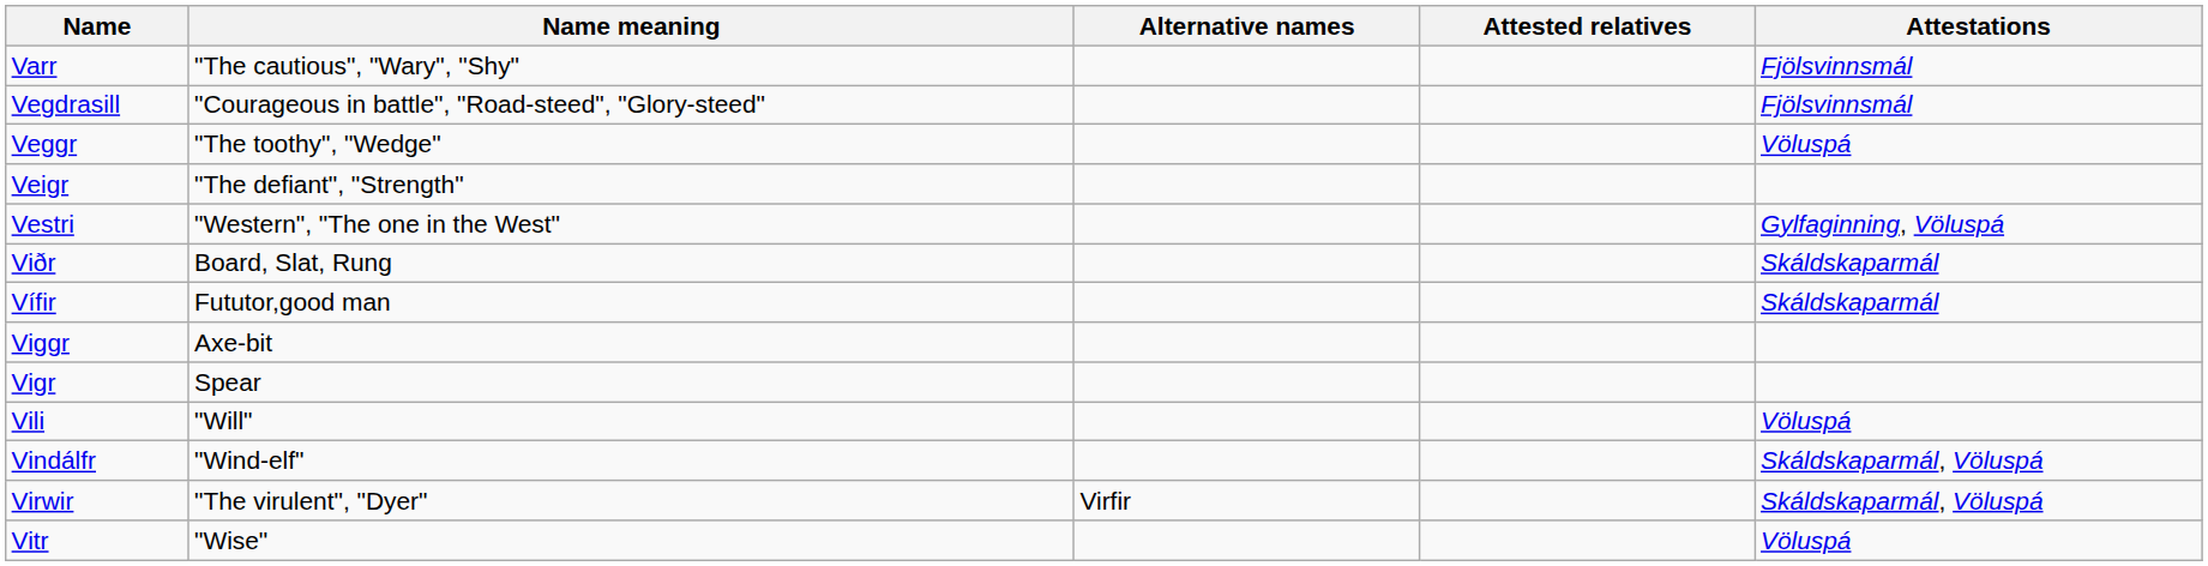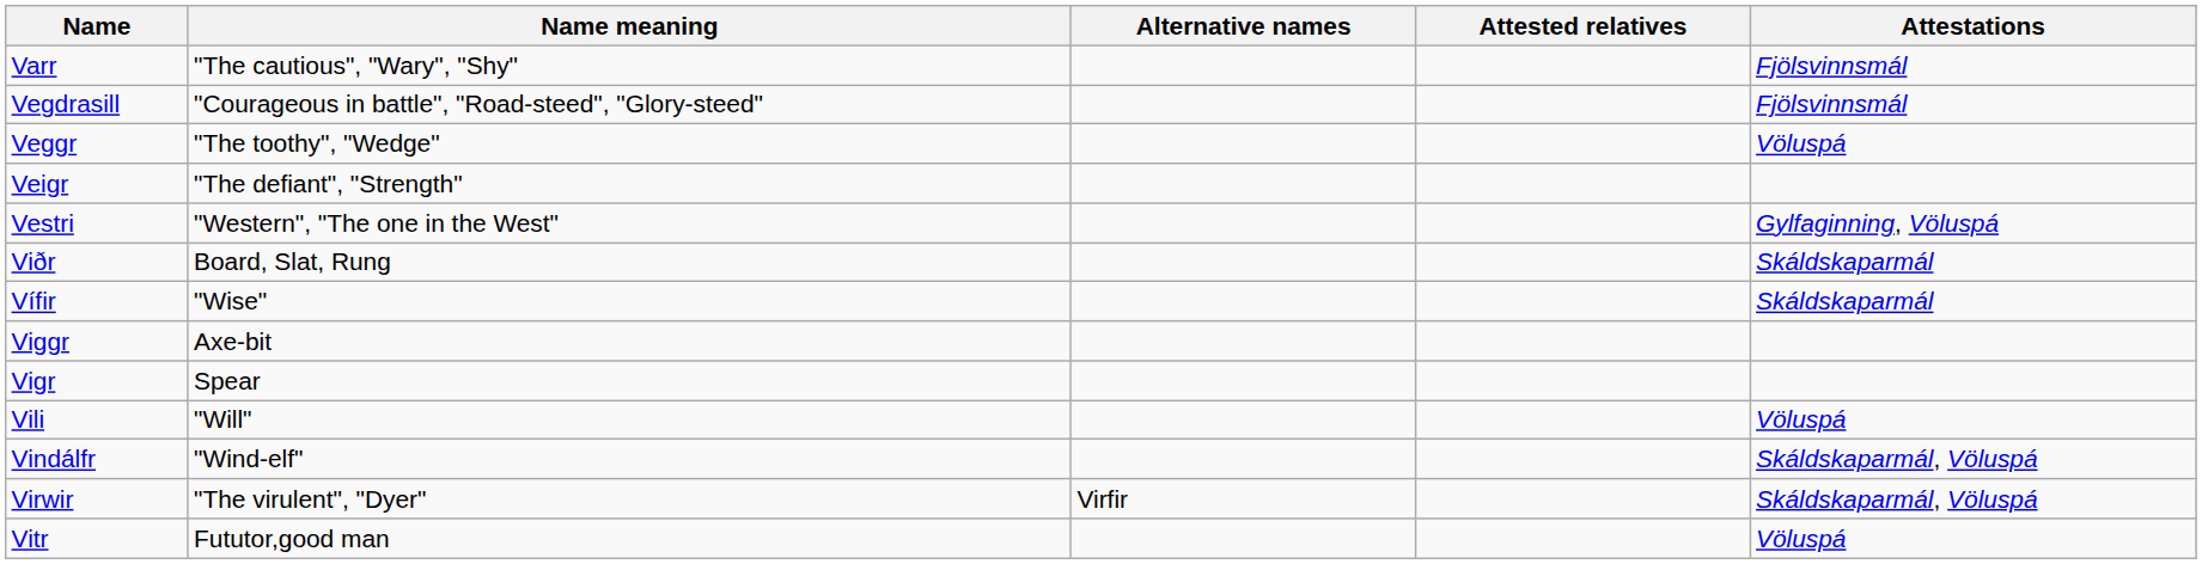 <table class="wikitable sortable" style="font-size: 90%; width: 100%">
 <tr>
 <th>Name</th>
 <th>Name meaning</th>
 <th>Alternative names</th>
 <th>Attested relatives</th>
 <th>Attestations</th>
 </tr>
 <tr>
 <td><a href='#'>Varr</a></td>
 <td>"The cautious", "Wary", "Shy"</td>
 <td></td>
 <td></td>
 <td><em><a href='#'>Fjölsvinnsmál</a></em></td>
 </tr>
 <tr>
 <td><a href='#'>Vegdrasill</a></td>
 <td>"Courageous in battle", "Road-steed", "Glory-steed"</td>
 <td></td>
 <td></td>
 <td><em><a href='#'>Fjölsvinnsmál</a></em></td>
 </tr>
 <tr>
 <td><a href='#'>Veggr</a></td>
 <td>"The toothy", "Wedge"</td>
 <td></td>
 <td></td>
 <td><em><a href='#'>Völuspá</a></em></td>
 </tr>
 <tr>
 <td><a href='#'>Veigr</a></td>
 <td>"The defiant", "Strength"</td>
 <td></td>
 <td></td>
 <td></td>
 </tr>
 <tr>
 <td><a href='#'>Vestri</a></td>
 <td>"Western", "The one in the West"</td>
 <td></td>
 <td></td>
 <td><em><a href='#'>Gylfaginning</a></em>, <em><a href='#'>Völuspá</a></em></td>
 </tr>
 <tr>
 <td><a href='#'>Viðr</a></td>
 <td>Board, Slat, Rung</td>
 <td></td>
 <td></td>
 <td><em><a href='#'>Skáldskaparmál</a></em></td>
 </tr>
 <tr>
 <td><a href='#'>Vífir</a></td>
-<td>Fututor,good man</td>
+<td>"Wise"</td>
 <td></td>
 <td></td>
 <td><em><a href='#'>Skáldskaparmál</a></em></td>
 </tr>
 <tr>
 <td><a href='#'>Viggr</a></td>
 <td>Axe-bit</td>
 <td></td>
 <td></td>
 <td></td>
 </tr>
 <tr>
 <td><a href='#'>Vigr</a></td>
 <td>Spear</td>
 <td></td>
 <td></td>
 <td></td>
 </tr>
 <tr>
 <td><a href='#'>Vili</a></td>
 <td>"Will"</td>
 <td></td>
 <td></td>
 <td><em><a href='#'>Völuspá</a></em></td>
 </tr>
 <tr>
 <td><a href='#'>Vindálfr</a></td>
 <td>"Wind-elf"</td>
 <td></td>
 <td></td>
 <td><em><a href='#'>Skáldskaparmál</a></em>, <em><a href='#'>Völuspá</a></em></td>
 </tr>
 <tr>
 <td><a href='#'>Virwir</a></td>
 <td>"The virulent", "Dyer"</td>
 <td>Virfir</td>
 <td></td>
 <td><em><a href='#'>Skáldskaparmál</a></em>, <em><a href='#'>Völuspá</a></em></td>
 </tr>
 <tr>
 <td><a href='#'>Vitr</a></td>
-<td>"Wise"</td>
+<td>Fututor,good man</td>
 <td></td>
 <td></td>
 <td><em><a href='#'>Völuspá</a></em></td>
 </tr>
 </table>
